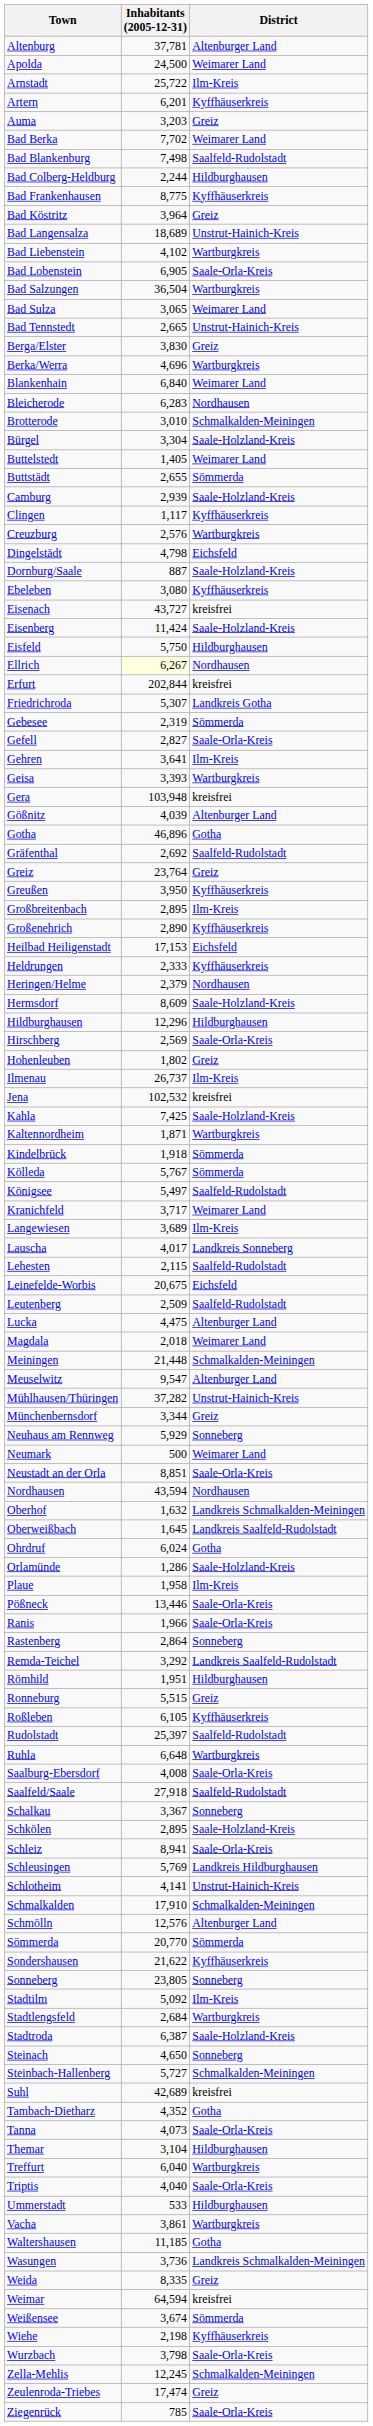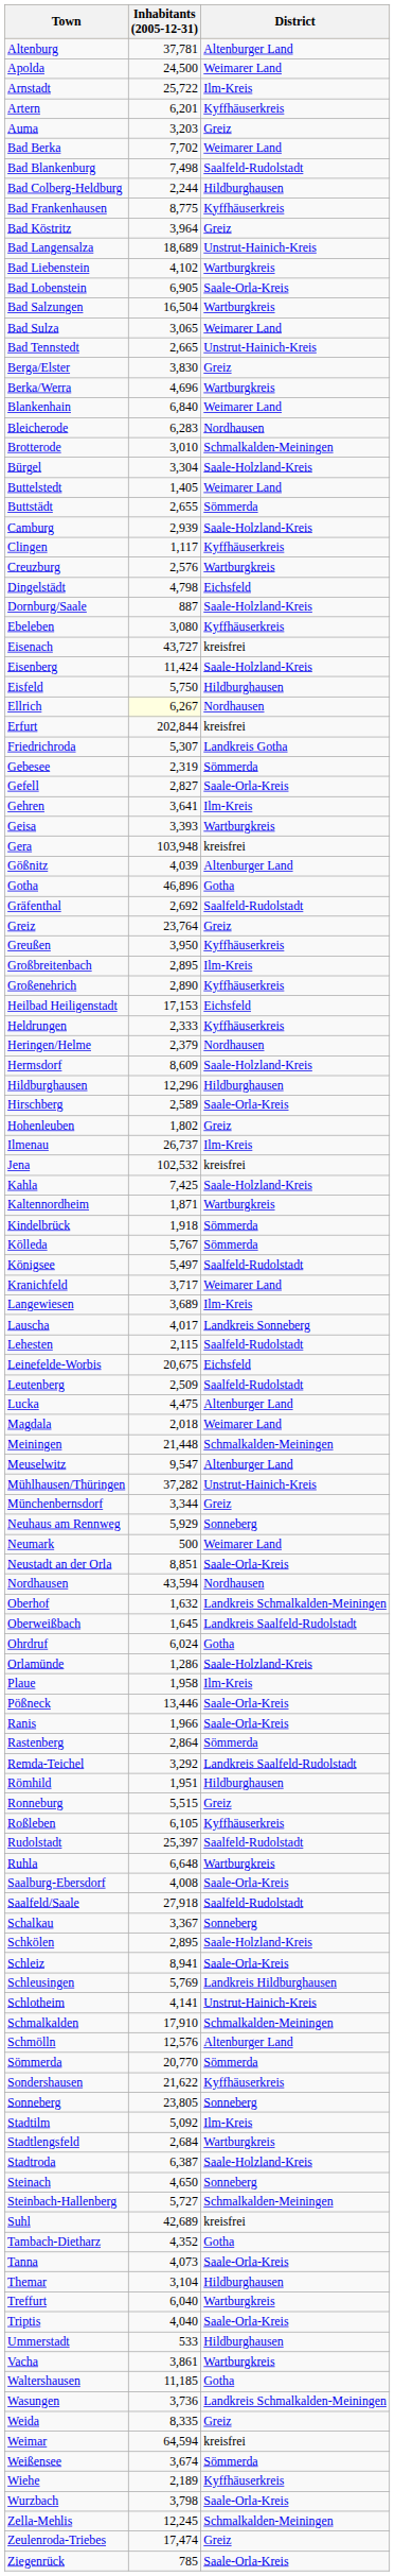 <table class="wikitable sortable" border=1>
 <tr ---- bgcolor="#FFDEAD">
 <th>Town</th>
 <th>Inhabitants <br>(2005-12-31)</th>
 <th>District</th>
 </tr>
 <tr>
 <td><a href='#'>Altenburg</a></td>
 <td align=right>37,781</td>
 <td><a href='#'>Altenburger Land</a></td>
 </tr>
 <tr>
 <td><a href='#'>Apolda</a></td>
 <td align=right>24,500</td>
 <td><a href='#'>Weimarer Land</a></td>
 </tr>
 <tr>
 <td><a href='#'>Arnstadt</a></td>
 <td align=right>25,722</td>
 <td><a href='#'>Ilm-Kreis</a></td>
 </tr>
 <tr>
 <td><a href='#'>Artern</a></td>
 <td align=right>6,201</td>
 <td><a href='#'>Kyffhäuserkreis</a></td>
 </tr>
 <tr>
 <td><a href='#'>Auma</a></td>
 <td align=right>3,203</td>
 <td><a href='#'>Greiz</a></td>
 </tr>
 <tr>
 <td><a href='#'>Bad Berka</a></td>
 <td align=right>7,702</td>
 <td><a href='#'>Weimarer Land</a></td>
 </tr>
 <tr>
 <td><a href='#'>Bad Blankenburg</a></td>
 <td align=right>7,498</td>
 <td><a href='#'>Saalfeld-Rudolstadt</a></td>
 </tr>
 <tr>
 <td><a href='#'>Bad Colberg-Heldburg</a></td>
 <td align=right>2,244</td>
 <td><a href='#'>Hildburghausen</a></td>
 </tr>
 <tr>
 <td><a href='#'>Bad Frankenhausen</a></td>
 <td align=right>8,775</td>
 <td><a href='#'>Kyffhäuserkreis</a></td>
 </tr>
 <tr>
 <td><a href='#'>Bad Köstritz</a></td>
 <td align=right>3,964</td>
 <td><a href='#'>Greiz</a></td>
 </tr>
 <tr>
 <td><a href='#'>Bad Langensalza</a></td>
 <td align=right>18,689</td>
 <td><a href='#'>Unstrut-Hainich-Kreis</a></td>
 </tr>
 <tr>
 <td><a href='#'>Bad Liebenstein</a></td>
 <td align=right>4,102</td>
 <td><a href='#'>Wartburgkreis</a></td>
 </tr>
 <tr>
 <td><a href='#'>Bad Lobenstein</a></td>
 <td align=right>6,905</td>
 <td><a href='#'>Saale-Orla-Kreis</a></td>
 </tr>
 <tr>
 <td><a href='#'>Bad Salzungen</a></td>
-<td align=right>36,504</td>
+<td align=right>16,504</td>
 <td><a href='#'>Wartburgkreis</a></td>
 </tr>
 <tr>
 <td><a href='#'>Bad Sulza</a></td>
 <td align=right>3,065</td>
 <td><a href='#'>Weimarer Land</a></td>
 </tr>
 <tr>
 <td><a href='#'>Bad Tennstedt</a></td>
 <td align=right>2,665</td>
 <td><a href='#'>Unstrut-Hainich-Kreis</a></td>
 </tr>
 <tr>
 <td><a href='#'>Berga/Elster</a></td>
 <td align=right>3,830</td>
 <td><a href='#'>Greiz</a></td>
 </tr>
 <tr>
 <td><a href='#'>Berka/Werra</a></td>
 <td align=right>4,696</td>
 <td><a href='#'>Wartburgkreis</a></td>
 </tr>
 <tr>
 <td><a href='#'>Blankenhain</a></td>
 <td align=right>6,840</td>
 <td><a href='#'>Weimarer Land</a></td>
 </tr>
 <tr>
 <td><a href='#'>Bleicherode</a></td>
 <td align=right>6,283</td>
 <td><a href='#'>Nordhausen</a></td>
 </tr>
 <tr>
 <td><a href='#'>Brotterode</a></td>
 <td align=right>3,010</td>
 <td><a href='#'>Schmalkalden-Meiningen</a></td>
 </tr>
 <tr>
 <td><a href='#'>Bürgel</a></td>
 <td align=right>3,304</td>
 <td><a href='#'>Saale-Holzland-Kreis</a></td>
 </tr>
 <tr>
 <td><a href='#'>Buttelstedt</a></td>
 <td align=right>1,405</td>
 <td><a href='#'>Weimarer Land</a></td>
 </tr>
 <tr>
 <td><a href='#'>Buttstädt</a></td>
 <td align=right>2,655</td>
 <td><a href='#'>Sömmerda</a></td>
 </tr>
 <tr>
 <td><a href='#'>Camburg</a></td>
 <td align=right>2,939</td>
 <td><a href='#'>Saale-Holzland-Kreis</a></td>
 </tr>
 <tr>
 <td><a href='#'>Clingen</a></td>
 <td align=right>1,117</td>
 <td><a href='#'>Kyffhäuserkreis</a></td>
 </tr>
 <tr>
 <td><a href='#'>Creuzburg</a></td>
 <td align=right>2,576</td>
 <td><a href='#'>Wartburgkreis</a></td>
 </tr>
 <tr>
 <td><a href='#'>Dingelstädt</a></td>
 <td align=right>4,798</td>
 <td><a href='#'>Eichsfeld</a></td>
 </tr>
 <tr>
 <td><a href='#'>Dornburg/Saale</a></td>
 <td align=right>887</td>
 <td><a href='#'>Saale-Holzland-Kreis</a></td>
 </tr>
 <tr>
 <td><a href='#'>Ebeleben</a></td>
 <td align=right>3,080</td>
 <td><a href='#'>Kyffhäuserkreis</a></td>
 </tr>
 <tr>
 <td><a href='#'>Eisenach</a></td>
 <td align=right>43,727</td>
 <td>kreisfrei</td>
 </tr>
 <tr>
 <td><a href='#'>Eisenberg</a></td>
 <td align=right>11,424</td>
 <td><a href='#'>Saale-Holzland-Kreis</a></td>
 </tr>
 <tr>
 <td><a href='#'>Eisfeld</a></td>
 <td align=right>5,750</td>
 <td><a href='#'>Hildburghausen</a></td>
 </tr>
 <tr>
 <td><a href='#'>Ellrich</a></td>
 <td align=right style="background: lightyellow;">6,267</td>
 <td><a href='#'>Nordhausen</a></td>
 </tr>
 <tr>
 <td><a href='#'>Erfurt</a></td>
 <td align=right>202,844</td>
 <td>kreisfrei</td>
 </tr>
 <tr>
 <td><a href='#'>Friedrichroda</a></td>
 <td align=right>5,307</td>
 <td><a href='#'>Landkreis Gotha</a></td>
 </tr>
 <tr>
 <td><a href='#'>Gebesee</a></td>
 <td align=right>2,319</td>
 <td><a href='#'>Sömmerda</a></td>
 </tr>
 <tr>
 <td><a href='#'>Gefell</a></td>
 <td align=right>2,827</td>
 <td><a href='#'>Saale-Orla-Kreis</a></td>
 </tr>
 <tr>
 <td><a href='#'>Gehren</a></td>
 <td align=right>3,641</td>
 <td><a href='#'>Ilm-Kreis</a></td>
 </tr>
 <tr>
 <td><a href='#'>Geisa</a></td>
 <td align=right>3,393</td>
 <td><a href='#'>Wartburgkreis</a></td>
 </tr>
 <tr>
 <td><a href='#'>Gera</a></td>
 <td align=right>103,948</td>
 <td>kreisfrei</td>
 </tr>
 <tr>
 <td><a href='#'>Gößnitz</a></td>
 <td align=right>4,039</td>
 <td><a href='#'>Altenburger Land</a></td>
 </tr>
 <tr>
 <td><a href='#'>Gotha</a></td>
 <td align=right>46,896</td>
 <td><a href='#'>Gotha</a></td>
 </tr>
 <tr>
 <td><a href='#'>Gräfenthal</a></td>
 <td align=right>2,692</td>
 <td><a href='#'>Saalfeld-Rudolstadt</a></td>
 </tr>
 <tr>
 <td><a href='#'>Greiz</a></td>
 <td align=right>23,764</td>
 <td><a href='#'>Greiz</a></td>
 </tr>
 <tr>
 <td><a href='#'>Greußen</a></td>
 <td align=right>3,950</td>
 <td><a href='#'>Kyffhäuserkreis</a></td>
 </tr>
 <tr>
 <td><a href='#'>Großbreitenbach</a></td>
 <td align=right>2,895</td>
 <td><a href='#'>Ilm-Kreis</a></td>
 </tr>
 <tr>
 <td><a href='#'>Großenehrich</a></td>
 <td align=right>2,890</td>
 <td><a href='#'>Kyffhäuserkreis</a></td>
 </tr>
 <tr>
 <td><a href='#'>Heilbad Heiligenstadt</a></td>
 <td align=right>17,153</td>
 <td><a href='#'>Eichsfeld</a></td>
 </tr>
 <tr>
 <td><a href='#'>Heldrungen</a></td>
 <td align=right>2,333</td>
 <td><a href='#'>Kyffhäuserkreis</a></td>
 </tr>
 <tr>
 <td><a href='#'>Heringen/Helme</a></td>
 <td align=right>2,379</td>
 <td><a href='#'>Nordhausen</a></td>
 </tr>
 <tr>
 <td><a href='#'>Hermsdorf</a></td>
 <td align=right>8,609</td>
 <td><a href='#'>Saale-Holzland-Kreis</a></td>
 </tr>
 <tr>
 <td><a href='#'>Hildburghausen</a></td>
 <td align=right>12,296</td>
 <td><a href='#'>Hildburghausen</a></td>
 </tr>
 <tr>
 <td><a href='#'>Hirschberg</a></td>
-<td align=right>2,569</td>
+<td align=right>2,589</td>
 <td><a href='#'>Saale-Orla-Kreis</a></td>
 </tr>
 <tr>
 <td><a href='#'>Hohenleuben</a></td>
 <td align=right>1,802</td>
 <td><a href='#'>Greiz</a></td>
 </tr>
 <tr>
 <td><a href='#'>Ilmenau</a></td>
 <td align=right>26,737</td>
 <td><a href='#'>Ilm-Kreis</a></td>
 </tr>
 <tr>
 <td><a href='#'>Jena</a></td>
 <td align=right>102,532</td>
 <td>kreisfrei</td>
 </tr>
 <tr>
 <td><a href='#'>Kahla</a></td>
 <td align=right>7,425</td>
 <td><a href='#'>Saale-Holzland-Kreis</a></td>
 </tr>
 <tr>
 <td><a href='#'>Kaltennordheim</a></td>
 <td align=right>1,871</td>
 <td><a href='#'>Wartburgkreis</a></td>
 </tr>
 <tr>
 <td><a href='#'>Kindelbrück</a></td>
 <td align=right>1,918</td>
 <td><a href='#'>Sömmerda</a></td>
 </tr>
 <tr>
 <td><a href='#'>Kölleda</a></td>
 <td align=right>5,767</td>
 <td><a href='#'>Sömmerda</a></td>
 </tr>
 <tr>
 <td><a href='#'>Königsee</a></td>
 <td align=right>5,497</td>
 <td><a href='#'>Saalfeld-Rudolstadt</a></td>
 </tr>
 <tr>
 <td><a href='#'>Kranichfeld</a></td>
 <td align=right>3,717</td>
 <td><a href='#'>Weimarer Land</a></td>
 </tr>
 <tr>
 <td><a href='#'>Langewiesen</a></td>
 <td align=right>3,689</td>
 <td><a href='#'>Ilm-Kreis</a></td>
 </tr>
 <tr>
 <td><a href='#'>Lauscha</a></td>
 <td align=right>4,017</td>
 <td><a href='#'>Landkreis Sonneberg</a></td>
 </tr>
 <tr>
 <td><a href='#'>Lehesten</a></td>
 <td align=right>2,115</td>
 <td><a href='#'>Saalfeld-Rudolstadt</a></td>
 </tr>
 <tr>
 <td><a href='#'>Leinefelde-Worbis</a></td>
 <td align=right>20,675</td>
 <td><a href='#'>Eichsfeld</a></td>
 </tr>
 <tr>
 <td><a href='#'>Leutenberg</a></td>
 <td align=right>2,509</td>
 <td><a href='#'>Saalfeld-Rudolstadt</a></td>
 </tr>
 <tr>
 <td><a href='#'>Lucka</a></td>
 <td align=right>4,475</td>
 <td><a href='#'>Altenburger Land</a></td>
 </tr>
 <tr>
 <td><a href='#'>Magdala</a></td>
 <td align=right>2,018</td>
 <td><a href='#'>Weimarer Land</a></td>
 </tr>
 <tr>
 <td><a href='#'>Meiningen</a></td>
 <td align=right>21,448</td>
 <td><a href='#'>Schmalkalden-Meiningen</a></td>
 </tr>
 <tr>
 <td><a href='#'>Meuselwitz</a></td>
 <td align=right>9,547</td>
 <td><a href='#'>Altenburger Land</a></td>
 </tr>
 <tr>
 <td><a href='#'>Mühlhausen/Thüringen</a></td>
 <td align=right>37,282</td>
 <td><a href='#'>Unstrut-Hainich-Kreis</a></td>
 </tr>
 <tr>
 <td><a href='#'>Münchenbernsdorf</a></td>
 <td align=right>3,344</td>
 <td><a href='#'>Greiz</a></td>
 </tr>
 <tr>
 <td><a href='#'>Neuhaus am Rennweg</a></td>
 <td align=right>5,929</td>
 <td><a href='#'>Sonneberg</a></td>
 </tr>
 <tr>
 <td><a href='#'>Neumark</a></td>
 <td align=right>500</td>
 <td><a href='#'>Weimarer Land</a></td>
 </tr>
 <tr>
 <td><a href='#'>Neustadt an der Orla</a></td>
 <td align=right>8,851</td>
 <td><a href='#'>Saale-Orla-Kreis</a></td>
 </tr>
 <tr>
 <td><a href='#'>Nordhausen</a></td>
 <td align=right>43,594</td>
 <td><a href='#'>Nordhausen</a></td>
 </tr>
 <tr>
 <td><a href='#'>Oberhof</a></td>
 <td align=right>1,632</td>
 <td><a href='#'>Landkreis Schmalkalden-Meiningen</a></td>
 </tr>
 <tr>
 <td><a href='#'>Oberweißbach</a></td>
 <td align=right>1,645</td>
 <td><a href='#'>Landkreis Saalfeld-Rudolstadt</a></td>
 </tr>
 <tr>
 <td><a href='#'>Ohrdruf</a></td>
 <td align=right>6,024</td>
 <td><a href='#'>Gotha</a></td>
 </tr>
 <tr>
 <td><a href='#'>Orlamünde</a></td>
 <td align=right>1,286</td>
 <td><a href='#'>Saale-Holzland-Kreis</a></td>
 </tr>
 <tr>
 <td><a href='#'>Plaue</a></td>
 <td align=right>1,958</td>
 <td><a href='#'>Ilm-Kreis</a></td>
 </tr>
 <tr>
 <td><a href='#'>Pößneck</a></td>
 <td align=right>13,446</td>
 <td><a href='#'>Saale-Orla-Kreis</a></td>
 </tr>
 <tr>
 <td><a href='#'>Ranis</a></td>
 <td align=right>1,966</td>
 <td><a href='#'>Saale-Orla-Kreis</a></td>
 </tr>
 <tr>
 <td><a href='#'>Rastenberg</a></td>
 <td align=right>2,864</td>
-<td><a href='#'>Sonneberg</a></td>
+<td><a href='#'>Sömmerda</a></td>
 </tr>
 <tr>
 <td><a href='#'>Remda-Teichel</a></td>
 <td align=right>3,292</td>
 <td><a href='#'>Landkreis Saalfeld-Rudolstadt</a></td>
 </tr>
 <tr>
 <td><a href='#'>Römhild</a></td>
 <td align=right>1,951</td>
 <td><a href='#'>Hildburghausen</a></td>
 </tr>
 <tr>
 <td><a href='#'>Ronneburg</a></td>
 <td align=right>5,515</td>
 <td><a href='#'>Greiz</a></td>
 </tr>
 <tr>
 <td><a href='#'>Roßleben</a></td>
 <td align=right>6,105</td>
 <td><a href='#'>Kyffhäuserkreis</a></td>
 </tr>
 <tr>
 <td><a href='#'>Rudolstadt</a></td>
 <td align=right>25,397</td>
 <td><a href='#'>Saalfeld-Rudolstadt</a></td>
 </tr>
 <tr>
 <td><a href='#'>Ruhla</a></td>
 <td align=right>6,648</td>
 <td><a href='#'>Wartburgkreis</a></td>
 </tr>
 <tr>
 <td><a href='#'>Saalburg-Ebersdorf</a></td>
 <td align=right>4,008</td>
 <td><a href='#'>Saale-Orla-Kreis</a></td>
 </tr>
 <tr>
 <td><a href='#'>Saalfeld/Saale</a></td>
 <td align=right>27,918</td>
 <td><a href='#'>Saalfeld-Rudolstadt</a></td>
 </tr>
 <tr>
 <td><a href='#'>Schalkau</a></td>
 <td align=right>3,367</td>
 <td><a href='#'>Sonneberg</a></td>
 </tr>
 <tr>
 <td><a href='#'>Schkölen</a></td>
 <td align=right>2,895</td>
 <td><a href='#'>Saale-Holzland-Kreis</a></td>
 </tr>
 <tr>
 <td><a href='#'>Schleiz</a></td>
 <td align=right>8,941</td>
 <td><a href='#'>Saale-Orla-Kreis</a></td>
 </tr>
 <tr>
 <td><a href='#'>Schleusingen</a></td>
 <td align=right>5,769</td>
 <td><a href='#'>Landkreis Hildburghausen</a></td>
 </tr>
 <tr>
 <td><a href='#'>Schlotheim</a></td>
 <td align=right>4,141</td>
 <td><a href='#'>Unstrut-Hainich-Kreis</a></td>
 </tr>
 <tr>
 <td><a href='#'>Schmalkalden</a></td>
 <td align=right>17,910</td>
 <td><a href='#'>Schmalkalden-Meiningen</a></td>
 </tr>
 <tr>
 <td><a href='#'>Schmölln</a></td>
 <td align=right>12,576</td>
 <td><a href='#'>Altenburger Land</a></td>
 </tr>
 <tr>
 <td><a href='#'>Sömmerda</a></td>
 <td align=right>20,770</td>
 <td><a href='#'>Sömmerda</a></td>
 </tr>
 <tr>
 <td><a href='#'>Sondershausen</a></td>
 <td align=right>21,622</td>
 <td><a href='#'>Kyffhäuserkreis</a></td>
 </tr>
 <tr>
 <td><a href='#'>Sonneberg</a></td>
 <td align=right>23,805</td>
 <td><a href='#'>Sonneberg</a></td>
 </tr>
 <tr>
 <td><a href='#'>Stadtilm</a></td>
 <td align=right>5,092</td>
 <td><a href='#'>Ilm-Kreis</a></td>
 </tr>
 <tr>
 <td><a href='#'>Stadtlengsfeld</a></td>
 <td align=right>2,684</td>
 <td><a href='#'>Wartburgkreis</a></td>
 </tr>
 <tr>
 <td><a href='#'>Stadtroda</a></td>
 <td align=right>6,387</td>
 <td><a href='#'>Saale-Holzland-Kreis</a></td>
 </tr>
 <tr>
 <td><a href='#'>Steinach</a></td>
 <td align=right>4,650</td>
 <td><a href='#'>Sonneberg</a></td>
 </tr>
 <tr>
 <td><a href='#'>Steinbach-Hallenberg</a></td>
 <td align=right>5,727</td>
 <td><a href='#'>Schmalkalden-Meiningen</a></td>
 </tr>
 <tr>
 <td><a href='#'>Suhl</a></td>
 <td align=right>42,689</td>
 <td>kreisfrei</td>
 </tr>
 <tr>
 <td><a href='#'>Tambach-Dietharz</a></td>
 <td align=right>4,352</td>
 <td><a href='#'>Gotha</a></td>
 </tr>
 <tr>
 <td><a href='#'>Tanna</a></td>
 <td align=right>4,073</td>
 <td><a href='#'>Saale-Orla-Kreis</a></td>
 </tr>
 <tr>
 <td><a href='#'>Themar</a></td>
 <td align=right>3,104</td>
 <td><a href='#'>Hildburghausen</a></td>
 </tr>
 <tr>
 <td><a href='#'>Treffurt</a></td>
 <td align=right>6,040</td>
 <td><a href='#'>Wartburgkreis</a></td>
 </tr>
 <tr>
 <td><a href='#'>Triptis</a></td>
 <td align=right>4,040</td>
 <td><a href='#'>Saale-Orla-Kreis</a></td>
 </tr>
 <tr>
 <td><a href='#'>Ummerstadt</a></td>
 <td align=right>533</td>
 <td><a href='#'>Hildburghausen</a></td>
 </tr>
 <tr>
 <td><a href='#'>Vacha</a></td>
 <td align=right>3,861</td>
 <td><a href='#'>Wartburgkreis</a></td>
 </tr>
 <tr>
 <td><a href='#'>Waltershausen</a></td>
 <td align=right>11,185</td>
 <td><a href='#'>Gotha</a></td>
 </tr>
 <tr>
 <td><a href='#'>Wasungen</a></td>
 <td align=right>3,736</td>
 <td><a href='#'>Landkreis Schmalkalden-Meiningen</a></td>
 </tr>
 <tr>
 <td><a href='#'>Weida</a></td>
 <td align=right>8,335</td>
 <td><a href='#'>Greiz</a></td>
 </tr>
 <tr>
 <td><a href='#'>Weimar</a></td>
 <td align=right>64,594</td>
 <td>kreisfrei</td>
 </tr>
 <tr>
 <td><a href='#'>Weißensee</a></td>
 <td align=right>3,674</td>
 <td><a href='#'>Sömmerda</a></td>
 </tr>
 <tr>
 <td><a href='#'>Wiehe</a></td>
-<td align=right>2,198</td>
+<td align=right>2,189</td>
 <td><a href='#'>Kyffhäuserkreis</a></td>
 </tr>
 <tr>
 <td><a href='#'>Wurzbach</a></td>
 <td align=right>3,798</td>
 <td><a href='#'>Saale-Orla-Kreis</a></td>
 </tr>
 <tr>
 <td><a href='#'>Zella-Mehlis</a></td>
 <td align=right>12,245</td>
 <td><a href='#'>Schmalkalden-Meiningen</a></td>
 </tr>
 <tr>
 <td><a href='#'>Zeulenroda-Triebes</a></td>
 <td align=right>17,474</td>
 <td><a href='#'>Greiz</a></td>
 </tr>
 <tr>
 <td><a href='#'>Ziegenrück</a></td>
 <td align=right>785</td>
 <td><a href='#'>Saale-Orla-Kreis</a></td>
 </tr>
 </table>
